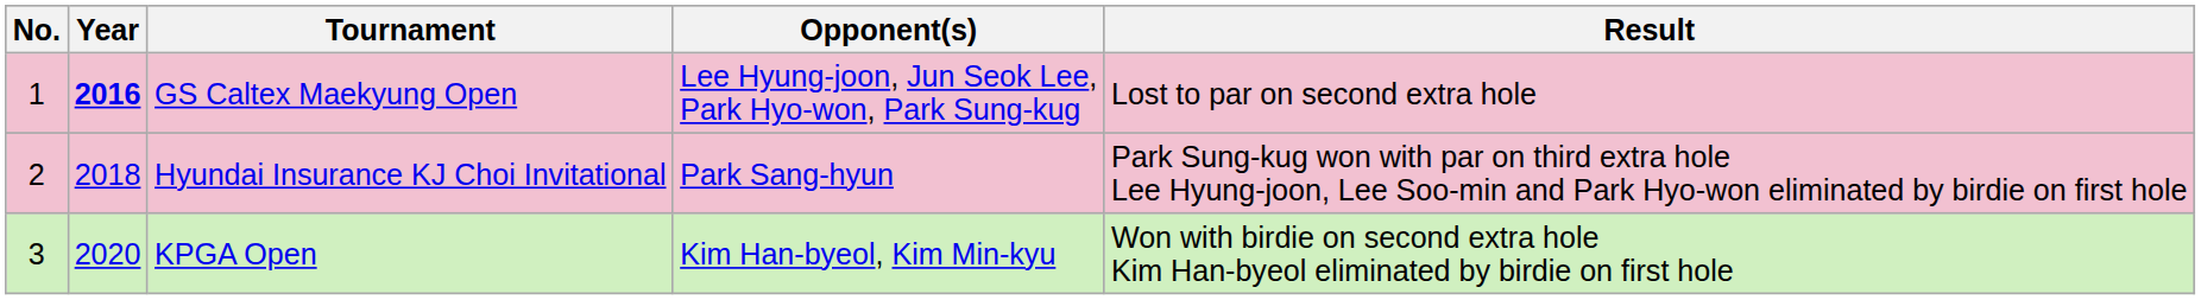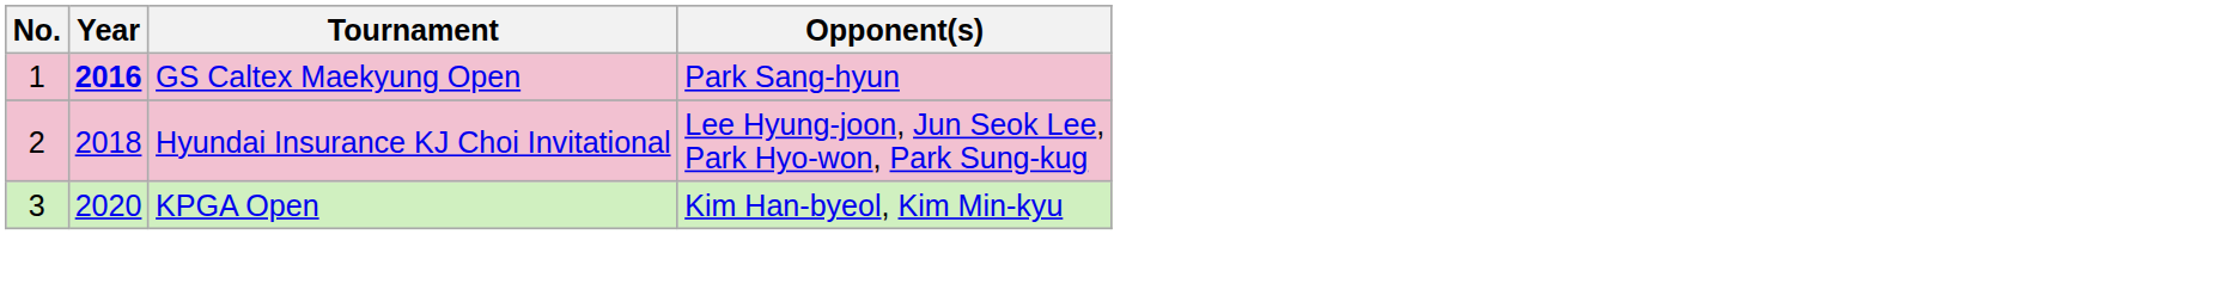 <table class="wikitable" style="font-size:95%;">
 <tr>
 <th>No.</th>
 <th>Year</th>
 <th>Tournament</th>
 <th>Opponent(s)</th>
-<th>Result</th>
 </tr>
 <tr style="background:#F2C1D1;">
 <td align=center>1</td>
 <td><strong><a href='#'>2016</a></strong></td>
 <td><a href='#'>GS Caltex Maekyung Open</a></td>
-<td> <a href='#'>Lee Hyung-joon</a>,  <a href='#'>Jun Seok Lee</a>,<br> <a href='#'>Park Hyo-won</a>,  <a href='#'>Park Sung-kug</a></td>
-<td>Lost to par on second extra hole</td>
+<td> <a href='#'>Park Sang-hyun</a></td>
 </tr>
 <tr style="background:#F2C1D1;">
 <td align=center>2</td>
 <td><a href='#'>2018</a></td>
 <td><a href='#'>Hyundai Insurance KJ Choi Invitational</a></td>
-<td> <a href='#'>Park Sang-hyun</a></td>
-<td>Park Sung-kug won with par on third extra hole<br>Lee Hyung-joon, Lee Soo-min and Park Hyo-won eliminated by birdie on first hole</td>
+<td> <a href='#'>Lee Hyung-joon</a>,  <a href='#'>Jun Seok Lee</a>,<br> <a href='#'>Park Hyo-won</a>,  <a href='#'>Park Sung-kug</a></td>
 </tr>
 <tr style="background:#D0F0C0;">
 <td align=center>3</td>
 <td><a href='#'>2020</a></td>
 <td><a href='#'>KPGA Open</a></td>
 <td> <a href='#'>Kim Han-byeol</a>,  <a href='#'>Kim Min-kyu</a></td>
-<td>Won with birdie on second extra hole<br>Kim Han-byeol eliminated by birdie on first hole</td>
 </tr>
 </table>
